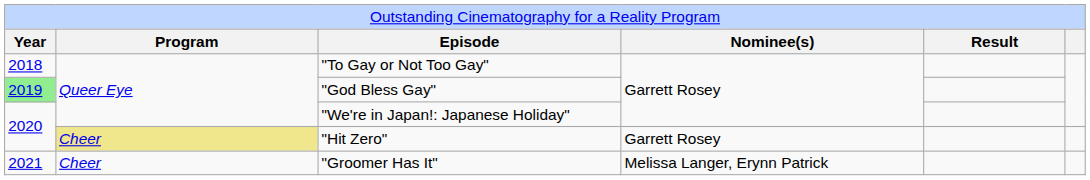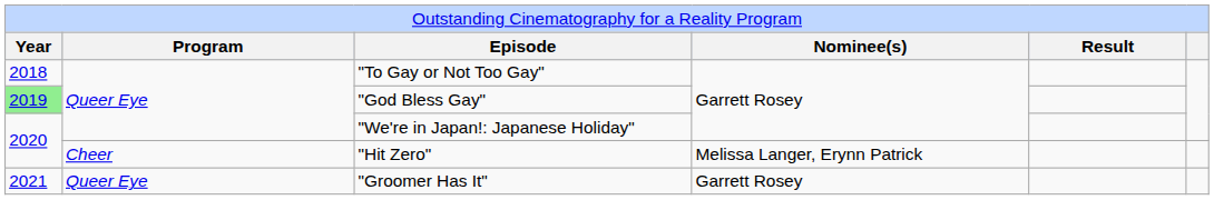 <table class="wikitable plainrowheaders" style="font-size: 90%" width=80%>
 <tr --- bgcolor="#bfd7ff">
 <td colspan=6 align=center><a href='#'>Outstanding Cinematography for a Reality Program</a></td>
 </tr>
 <tr --- bgcolor="#bfd7ff">
 <th scope="col" style="width:1%;">Year</th>
 <th scope="col" style="width:13%;">Program</th>
 <th scope="col" style="width:15%;">Episode</th>
 <th scope="col" style="width:15%;">Nominee(s)</th>
 <th scope="col" style="width:7%;">Result</th>
 <th scope="col" style="width:1%;"></th>
 </tr>
 <tr>
 <td><a href='#'>2018</a></td>
 <td rowspan="3"><em><a href='#'>Queer Eye</a></em></td>
 <td>"To Gay or Not Too Gay"</td>
 <td rowspan="3">Garrett Rosey</td>
 <td></td>
 <td rowspan="3"></td>
 </tr>
 <tr>
 <td style="background: lightgreen;"><a href='#'>2019</a></td>
 <td>"God Bless Gay"</td>
 <td></td>
 </tr>
 <tr>
 <td rowspan="2"><a href='#'>2020</a></td>
 <td>"We're in Japan!: Japanese Holiday"</td>
 <td></td>
 </tr>
 <tr>
-<td style="background: khaki;"><em><a href='#'>Cheer</a></em></td>
+<td><em><a href='#'>Cheer</a></em></td>
 <td>"Hit Zero"</td>
-<td>Garrett Rosey</td>
+<td>Melissa Langer, Erynn Patrick</td>
 <td></td>
 <td></td>
 </tr>
 <tr>
 <td><a href='#'>2021</a></td>
-<td><em><a href='#'>Cheer</a></em></td>
+<td><em><a href='#'>Queer Eye</a></em></td>
 <td>"Groomer Has It"</td>
-<td>Melissa Langer, Erynn Patrick</td>
+<td>Garrett Rosey</td>
 <td></td>
 <td></td>
 </tr>
 </table>
